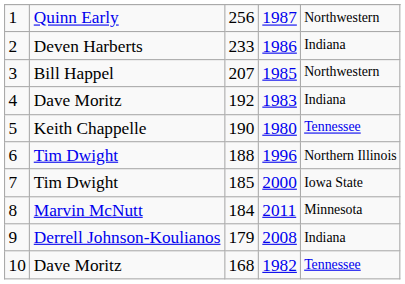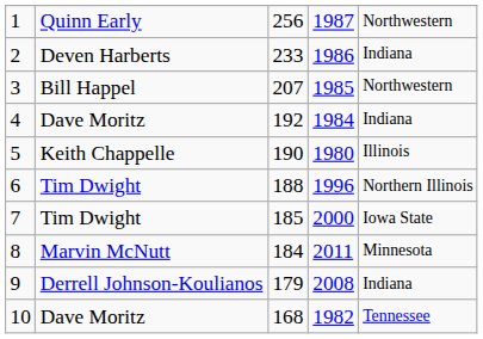 <table class="wikitable">
 <tr>
 </tr>
 <tr>
 <td>1</td>
 <td><a href='#'>Quinn Early</a></td>
 <td>256</td>
 <td><a href='#'>1987</a></td>
 <td style="font-size:80%;">Northwestern</td>
 </tr>
 <tr>
 <td>2</td>
 <td>Deven Harberts</td>
 <td>233</td>
 <td><a href='#'>1986</a></td>
 <td style="font-size:80%;">Indiana</td>
 </tr>
 <tr>
 <td>3</td>
 <td>Bill Happel</td>
 <td>207</td>
 <td><a href='#'>1985</a></td>
 <td style="font-size:80%;">Northwestern</td>
 </tr>
 <tr>
 <td>4</td>
 <td>Dave Moritz</td>
 <td>192</td>
-<td><a href='#'>1983</a></td>
+<td><a href='#'>1984</a></td>
 <td style="font-size:80%;">Indiana</td>
 </tr>
 <tr>
 <td>5</td>
 <td>Keith Chappelle</td>
 <td>190</td>
 <td><a href='#'>1980</a></td>
-<td style="font-size:80%;"><a href='#'>Tennessee</a></td>
+<td style="font-size:80%;">Illinois</td>
 </tr>
 <tr>
 <td>6</td>
 <td><a href='#'>Tim Dwight</a></td>
 <td>188</td>
 <td><a href='#'>1996</a></td>
 <td style="font-size:80%;">Northern Illinois</td>
 </tr>
 <tr>
 <td>7</td>
 <td>Tim Dwight</td>
 <td>185</td>
 <td><a href='#'>2000</a></td>
 <td style="font-size:80%;">Iowa State</td>
 </tr>
 <tr>
 <td>8</td>
 <td><a href='#'>Marvin McNutt</a></td>
 <td>184</td>
 <td><a href='#'>2011</a></td>
 <td style="font-size:80%;">Minnesota</td>
 </tr>
 <tr>
 <td>9</td>
 <td><a href='#'>Derrell Johnson-Koulianos</a></td>
 <td>179</td>
 <td><a href='#'>2008</a></td>
 <td style="font-size:80%;">Indiana</td>
 </tr>
 <tr>
 <td>10</td>
 <td>Dave Moritz</td>
 <td>168</td>
 <td><a href='#'>1982</a></td>
 <td style="font-size:80%;"><a href='#'>Tennessee</a></td>
 </tr>
 </table>
